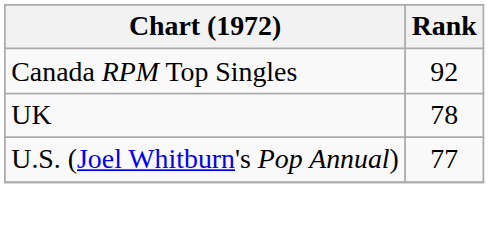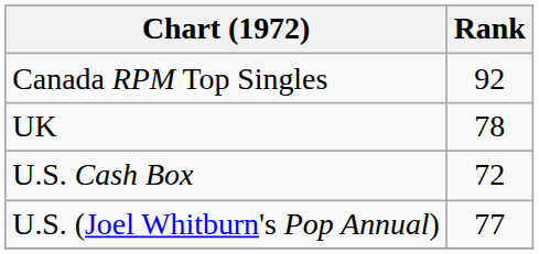 <table class="wikitable sortable">
 <tr>
 <th align="left">Chart (1972)</th>
 <th style="text-align:center;">Rank</th>
 </tr>
 <tr>
 <td>Canada <em>RPM</em> Top Singles </td>
 <td style="text-align:center;">92</td>
 </tr>
 <tr>
 <td>UK </td>
 <td style="text-align:center;">78</td>
 </tr>
 <tr>
+<td>U.S. <em>Cash Box</em> </td>
+<td style="text-align:center;">72</td>
+</tr>
+<tr>
 <td>U.S. (<a href='#'>Joel Whitburn</a>'s <em>Pop Annual</em>) </td>
 <td style="text-align:center;">77</td>
 </tr>
 <tr>
 </tr>
 </table>
